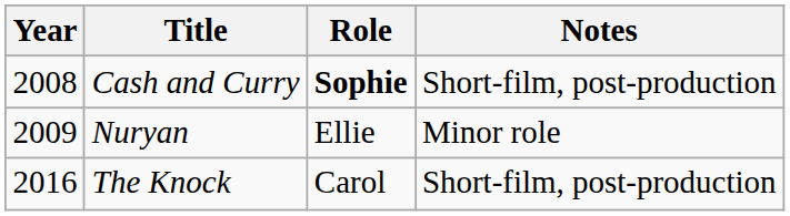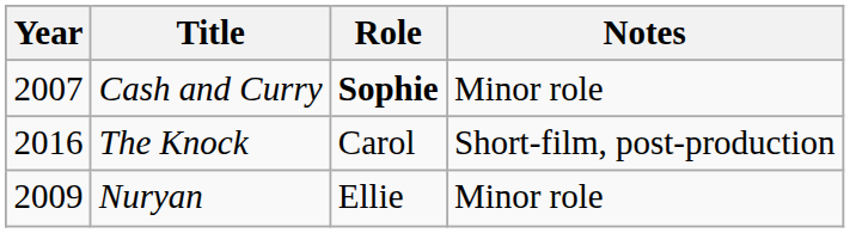 <table class="wikitable sortable">
 <tr>
 <th scope="col">Year</th>
 <th scope="col">Title</th>
 <th scope="col">Role</th>
 <th scope="col" class="unsortable">Notes</th>
 </tr>
 <tr>
-<td>2008</td>
+<td>2007</td>
 <td><em>Cash and Curry</em></td>
 <td><strong>Sophie</strong></td>
+<td>Minor role</td>
+</tr>
+<tr>
+<td>2016</td>
+<td><em>The Knock</em></td>
+<td>Carol</td>
 <td>Short-film, post-production</td>
 </tr>
 <tr>
 <td>2009</td>
 <td><em>Nuryan</em></td>
 <td>Ellie</td>
 <td>Minor role</td>
 </tr>
-<tr>
-<td>2016</td>
-<td><em>The Knock</em></td>
-<td>Carol</td>
-<td>Short-film, post-production</td>
-</tr>
 </table>
